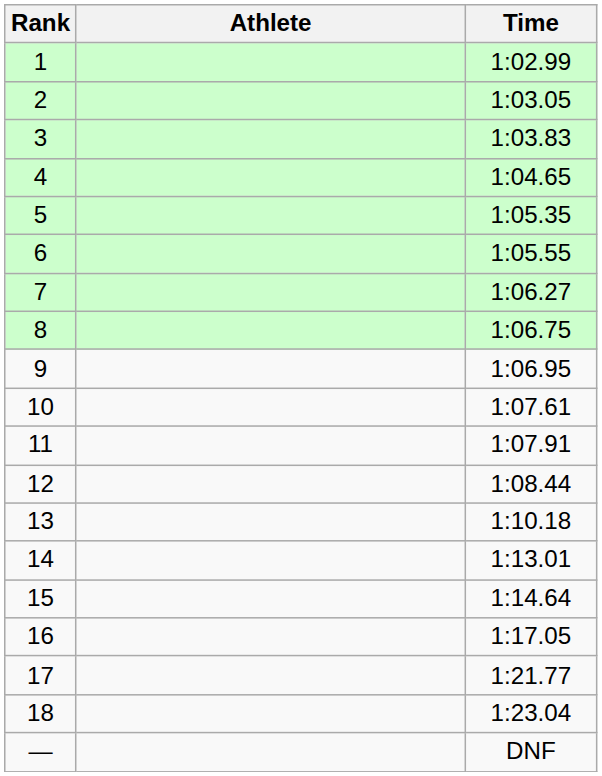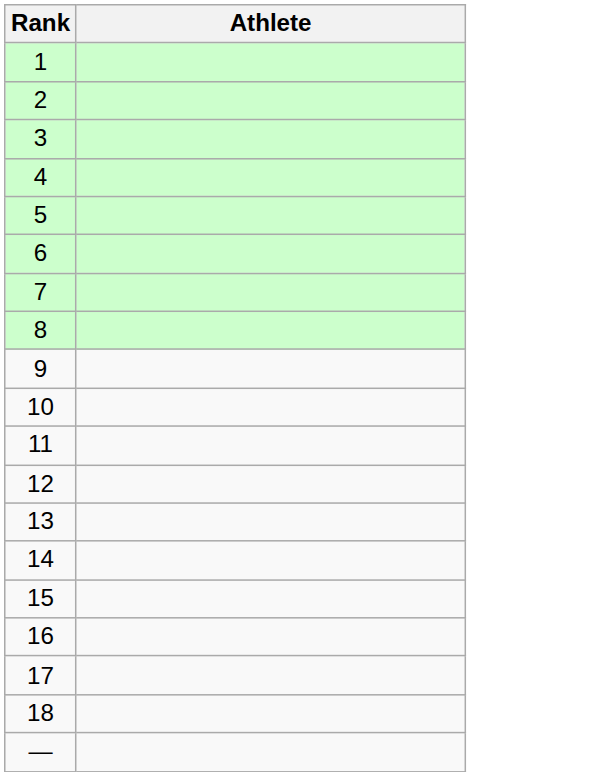 <table class=wikitable style="text-align:center">
 <tr>
 <th width=40>Rank</th>
 <th width=250>Athlete</th>
-<th width=80>Time</th>
 </tr>
 <tr bgcolor="ccffcc">
 <td>1</td>
 <td align=left></td>
-<td>1:02.99</td>
 </tr>
 <tr bgcolor="ccffcc">
 <td>2</td>
 <td align=left></td>
-<td>1:03.05</td>
 </tr>
 <tr bgcolor="ccffcc">
 <td>3</td>
 <td align=left></td>
-<td>1:03.83</td>
 </tr>
 <tr bgcolor="ccffcc">
 <td>4</td>
 <td align=left></td>
-<td>1:04.65</td>
 </tr>
 <tr bgcolor="ccffcc">
 <td>5</td>
 <td align=left></td>
-<td>1:05.35</td>
 </tr>
 <tr bgcolor="ccffcc">
 <td>6</td>
 <td align=left></td>
-<td>1:05.55</td>
 </tr>
 <tr bgcolor="ccffcc">
 <td>7</td>
 <td align=left></td>
-<td>1:06.27</td>
 </tr>
 <tr bgcolor="ccffcc">
 <td>8</td>
 <td align=left></td>
-<td>1:06.75</td>
 </tr>
 <tr>
 <td>9</td>
 <td align=left></td>
-<td>1:06.95</td>
 </tr>
 <tr>
 <td>10</td>
 <td align=left></td>
-<td>1:07.61</td>
 </tr>
 <tr>
 <td>11</td>
 <td align=left></td>
-<td>1:07.91</td>
 </tr>
 <tr>
 <td>12</td>
 <td align=left></td>
-<td>1:08.44</td>
 </tr>
 <tr>
 <td>13</td>
 <td align=left></td>
-<td>1:10.18</td>
 </tr>
 <tr>
 <td>14</td>
 <td align=left></td>
-<td>1:13.01</td>
 </tr>
 <tr>
 <td>15</td>
 <td align=left></td>
-<td>1:14.64</td>
 </tr>
 <tr>
 <td>16</td>
 <td align=left></td>
-<td>1:17.05</td>
 </tr>
 <tr>
 <td>17</td>
 <td align=left></td>
-<td>1:21.77</td>
 </tr>
 <tr>
 <td>18</td>
 <td align=left></td>
-<td>1:23.04</td>
 </tr>
 <tr>
 <td>—</td>
 <td align=left></td>
-<td>DNF</td>
 </tr>
 </table>
